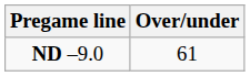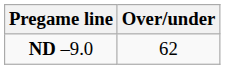 <table class="wikitable">
 <tr align="center">
 <th style=>Pregame line</th>
 <th style=>Over/under</th>
 </tr>
 <tr align="center">
 <td><strong>ND</strong> –9.0</td>
-<td>61</td>
+<td>62</td>
 </tr>
 </table>
